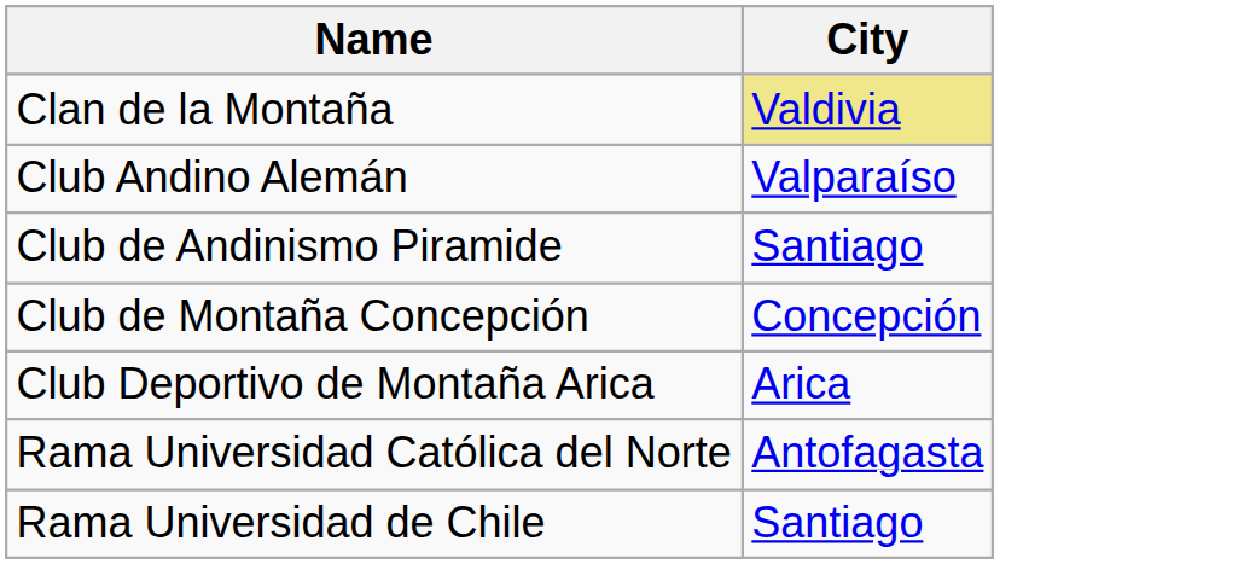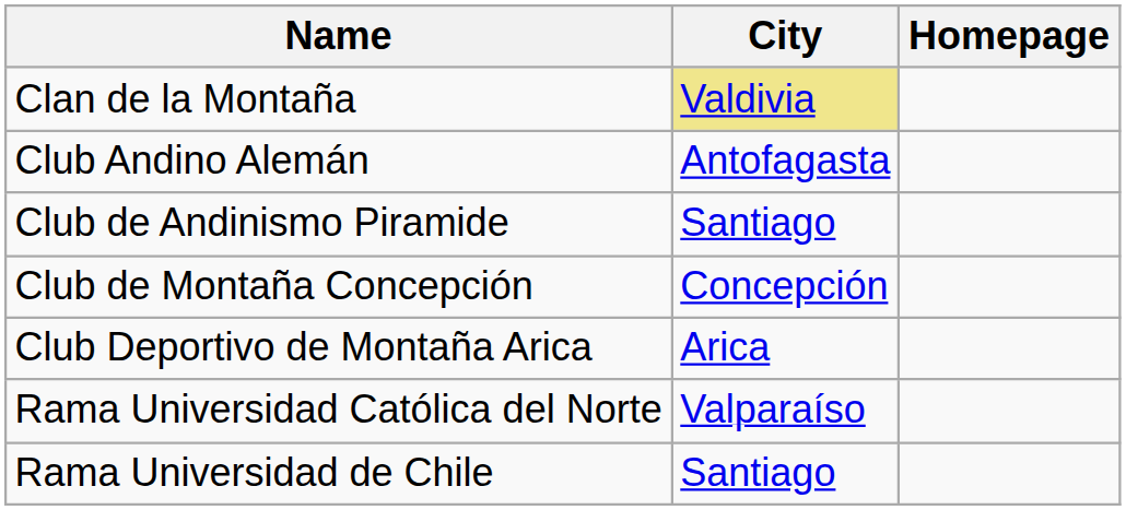 <table class="wikitable sortable">
 <tr>
 <th>Name</th>
 <th>City</th>
+<th>Homepage</th>
 </tr>
 <tr>
 <td>Clan de la Montaña</td>
 <td style="background: khaki;"><a href='#'>Valdivia</a></td>
+<td></td>
 </tr>
 <tr>
 <td>Club Andino Alemán</td>
-<td><a href='#'>Valparaíso</a></td>
+<td><a href='#'>Antofagasta</a></td>
+<td></td>
 </tr>
 <tr>
 <td>Club de Andinismo Piramide</td>
 <td><a href='#'>Santiago</a></td>
+<td></td>
 </tr>
 <tr>
 <td>Club de Montaña Concepción</td>
 <td><a href='#'>Concepción</a></td>
+<td></td>
 </tr>
 <tr>
 <td>Club Deportivo de Montaña Arica</td>
 <td><a href='#'>Arica</a></td>
+<td></td>
 </tr>
 <tr>
 <td>Rama Universidad Católica del Norte</td>
-<td><a href='#'>Antofagasta</a></td>
+<td><a href='#'>Valparaíso</a></td>
+<td></td>
 </tr>
 <tr>
 <td>Rama Universidad de Chile</td>
 <td><a href='#'>Santiago</a></td>
+<td></td>
 </tr>
 </table>
